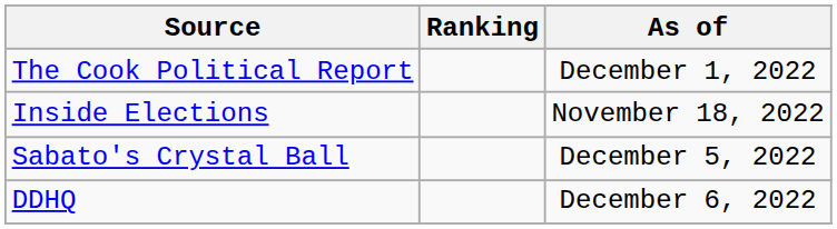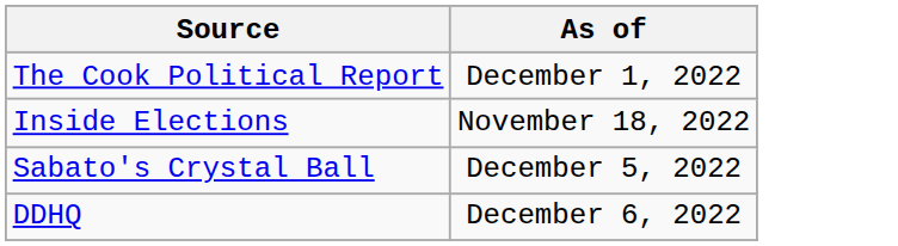 <table class="wikitable" style="text-align:center">
 <tr>
 <th>Source</th>
-<th>Ranking</th>
 <th>As of</th>
 </tr>
 <tr>
 <td style="text-align:left"><a href='#'>The Cook Political Report</a></td>
-<td></td>
 <td>December 1, 2022</td>
 </tr>
 <tr>
 <td style="text-align:left"><a href='#'>Inside Elections</a></td>
-<td></td>
 <td>November 18, 2022</td>
 </tr>
 <tr>
 <td style="text-align:left"><a href='#'>Sabato's Crystal Ball</a></td>
-<td></td>
 <td>December 5, 2022</td>
 </tr>
 <tr>
 <td style="text-align:left"><a href='#'>DDHQ</a></td>
-<td></td>
 <td>December 6, 2022</td>
 </tr>
 </table>
